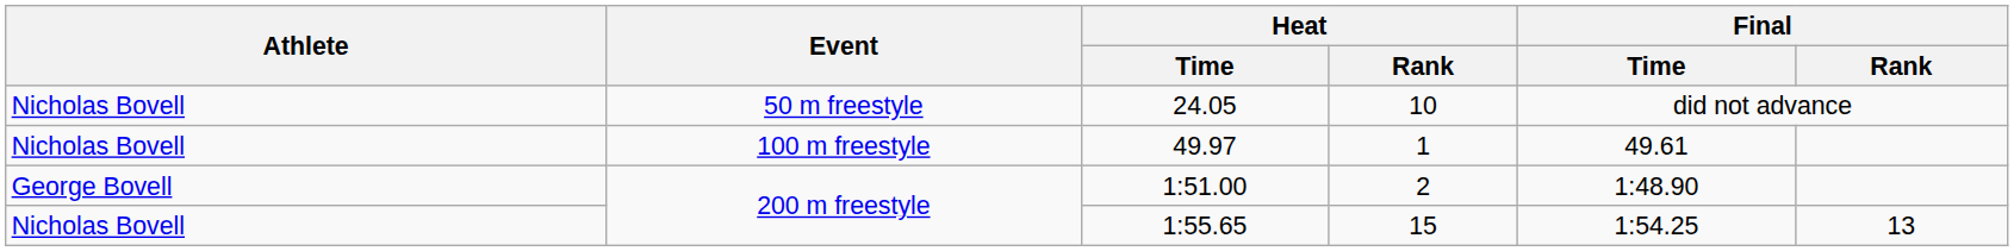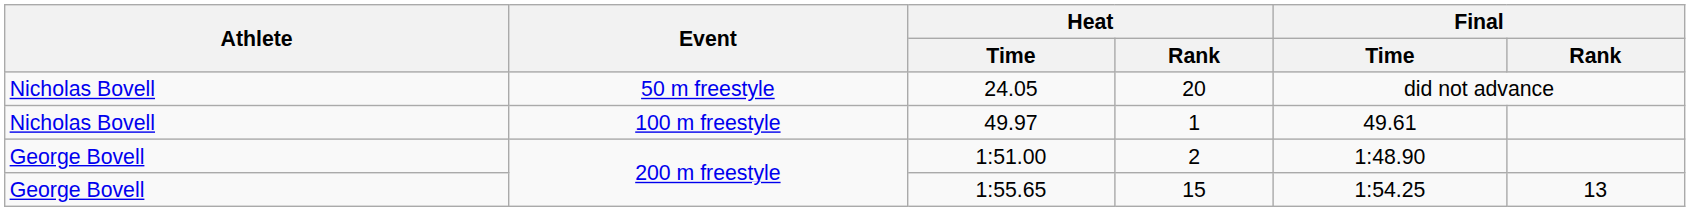 <table class=wikitable style="font-size:95%" width="95%">
 <tr>
 <th rowspan="2">Athlete</th>
 <th rowspan="2">Event</th>
 <th colspan="2">Heat</th>
 <th colspan="2">Final</th>
 </tr>
 <tr>
 <th>Time</th>
 <th>Rank</th>
 <th>Time</th>
 <th>Rank</th>
 </tr>
 <tr>
 <td width=30%><a href='#'>Nicholas Bovell</a></td>
 <td align=center><a href='#'>50 m freestyle</a></td>
 <td align=center>24.05</td>
-<td align=center>10</td>
+<td align=center>20</td>
 <td colspan=2 align=center>did not advance</td>
 </tr>
 <tr>
 <td width=30%><a href='#'>Nicholas Bovell</a></td>
 <td align=center><a href='#'>100 m freestyle</a></td>
 <td align=center>49.97</td>
 <td align=center>1</td>
 <td align=center>49.61</td>
 <td align=center></td>
 </tr>
 <tr>
 <td width=30%><a href='#'>George Bovell</a></td>
 <td rowspan=2 align=center><a href='#'>200 m freestyle</a></td>
 <td align=center>1:51.00</td>
 <td align=center>2</td>
 <td align=center>1:48.90</td>
 <td align=center></td>
 </tr>
 <tr>
-<td width=30%><a href='#'>Nicholas Bovell</a></td>
+<td width=30%><a href='#'>George Bovell</a></td>
 <td align=center>1:55.65</td>
 <td align=center>15</td>
 <td align=center>1:54.25</td>
 <td align=center>13</td>
 </tr>
 </table>
